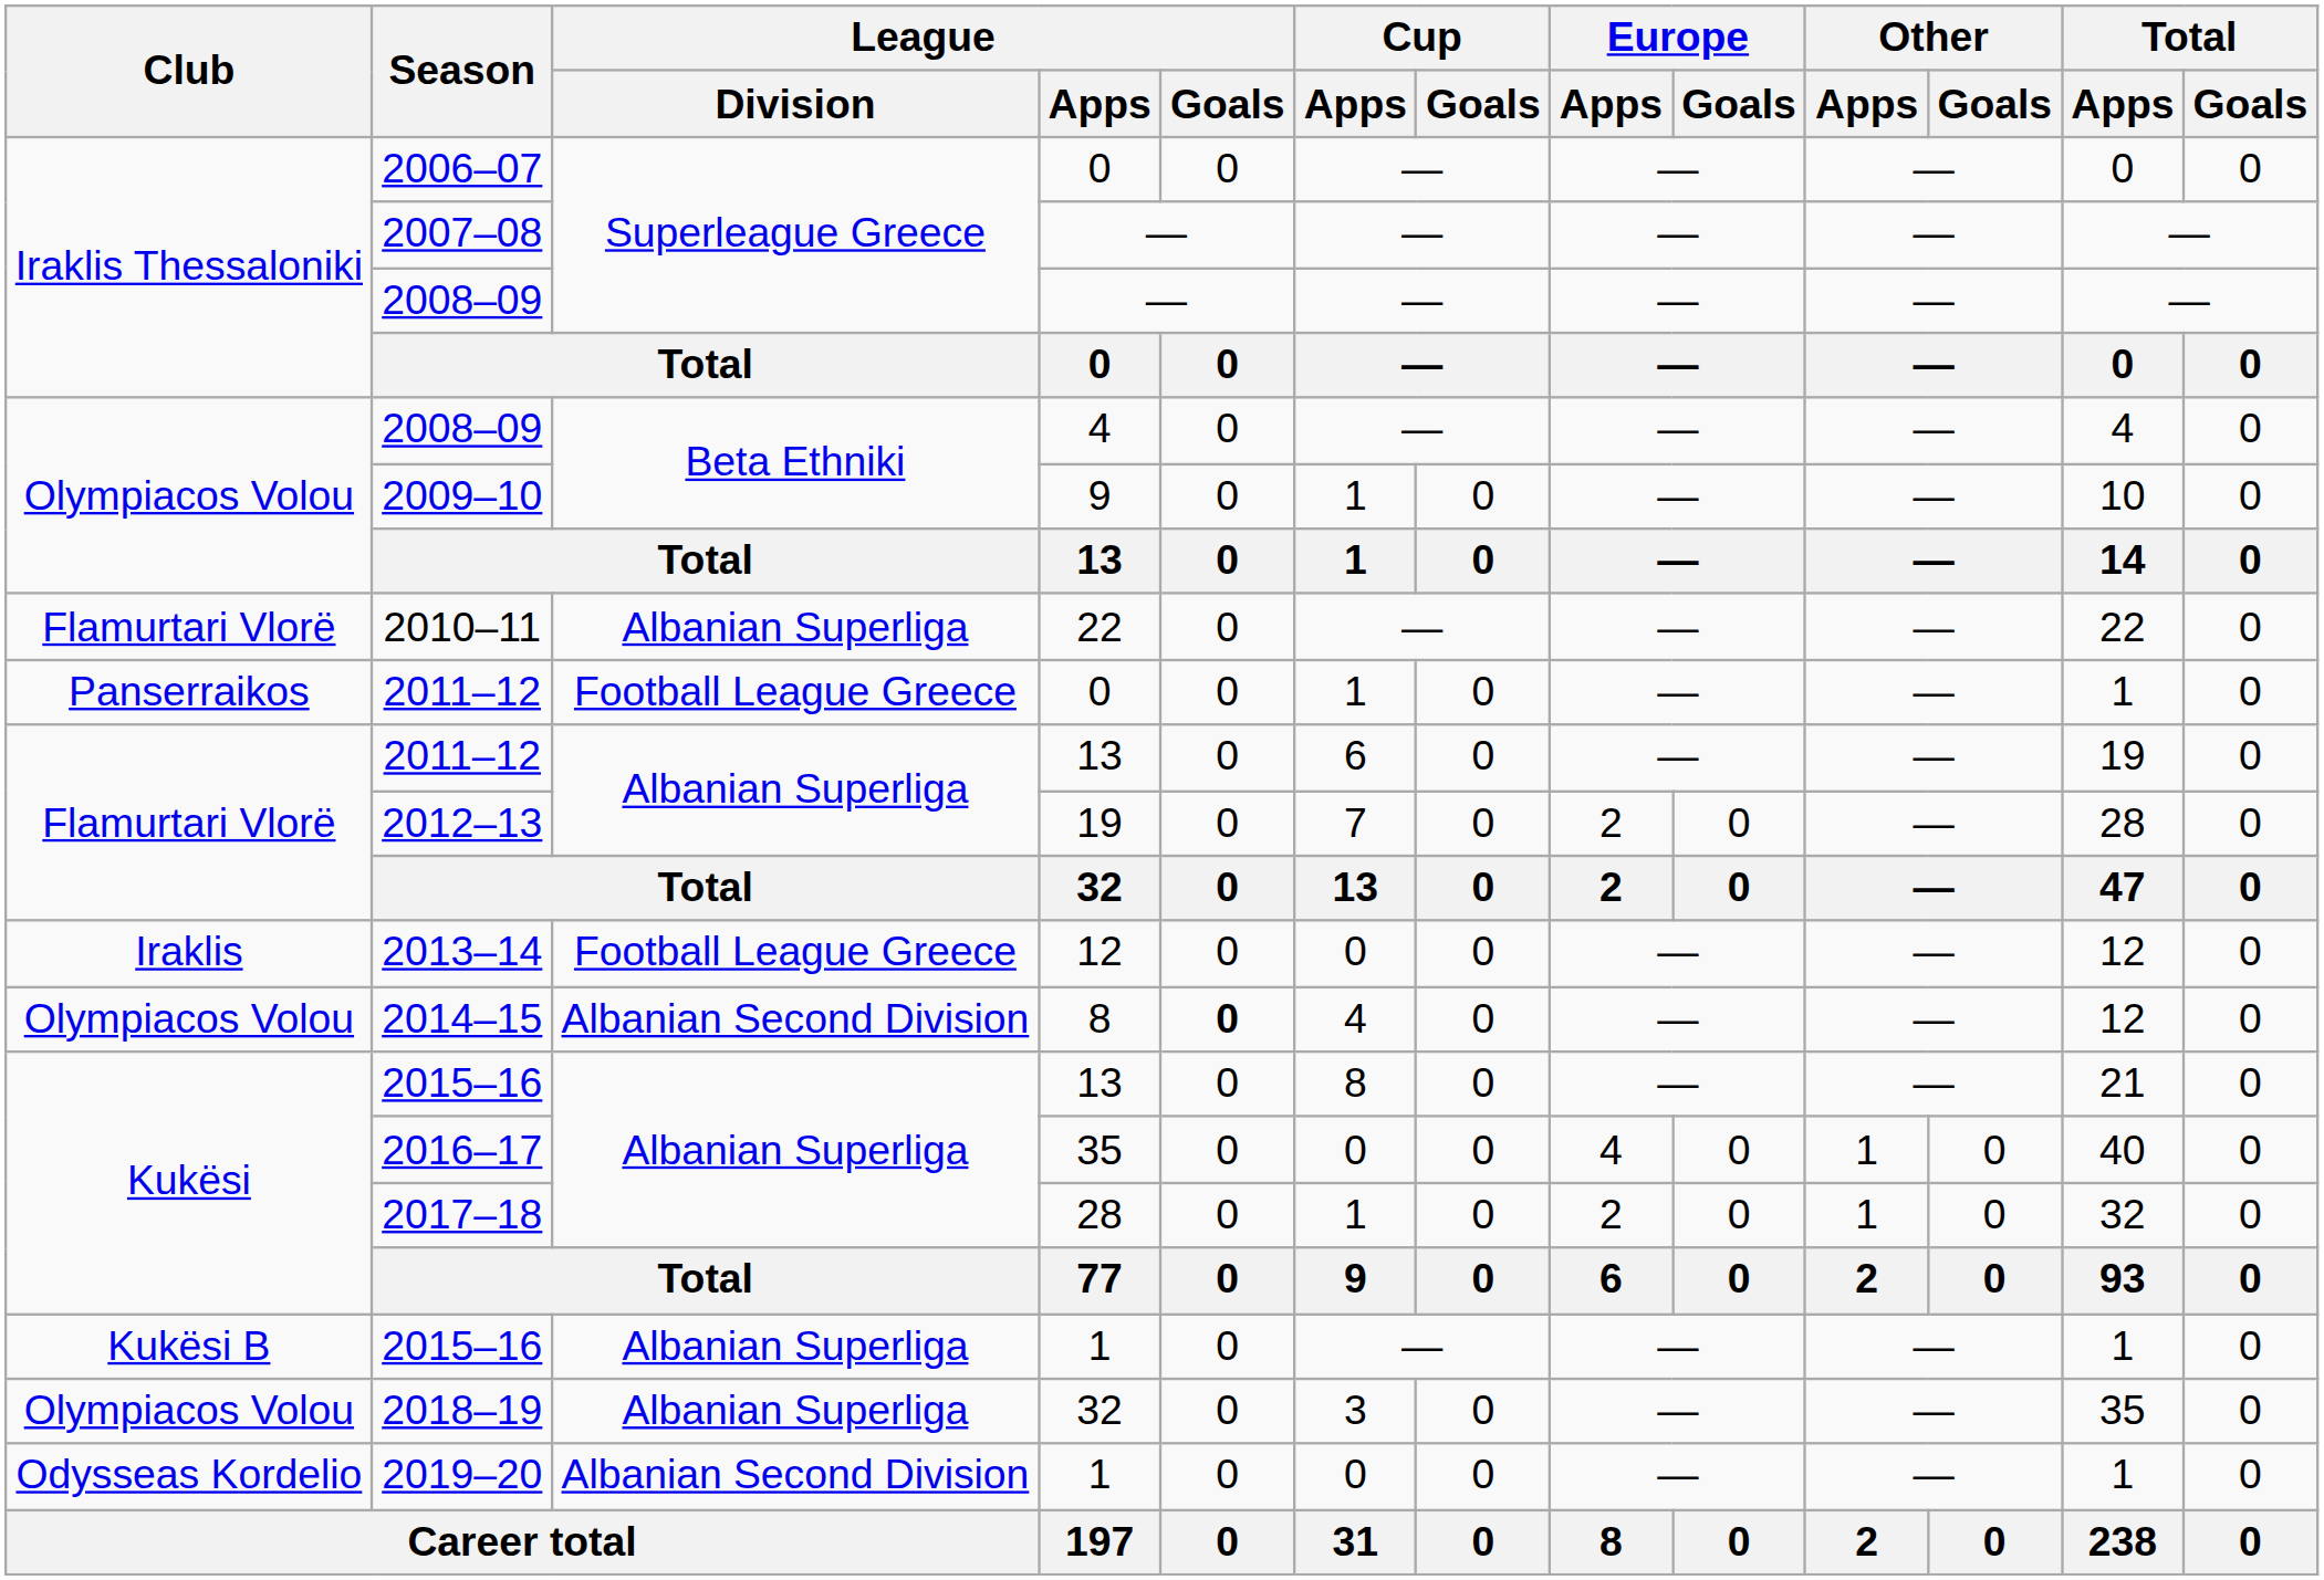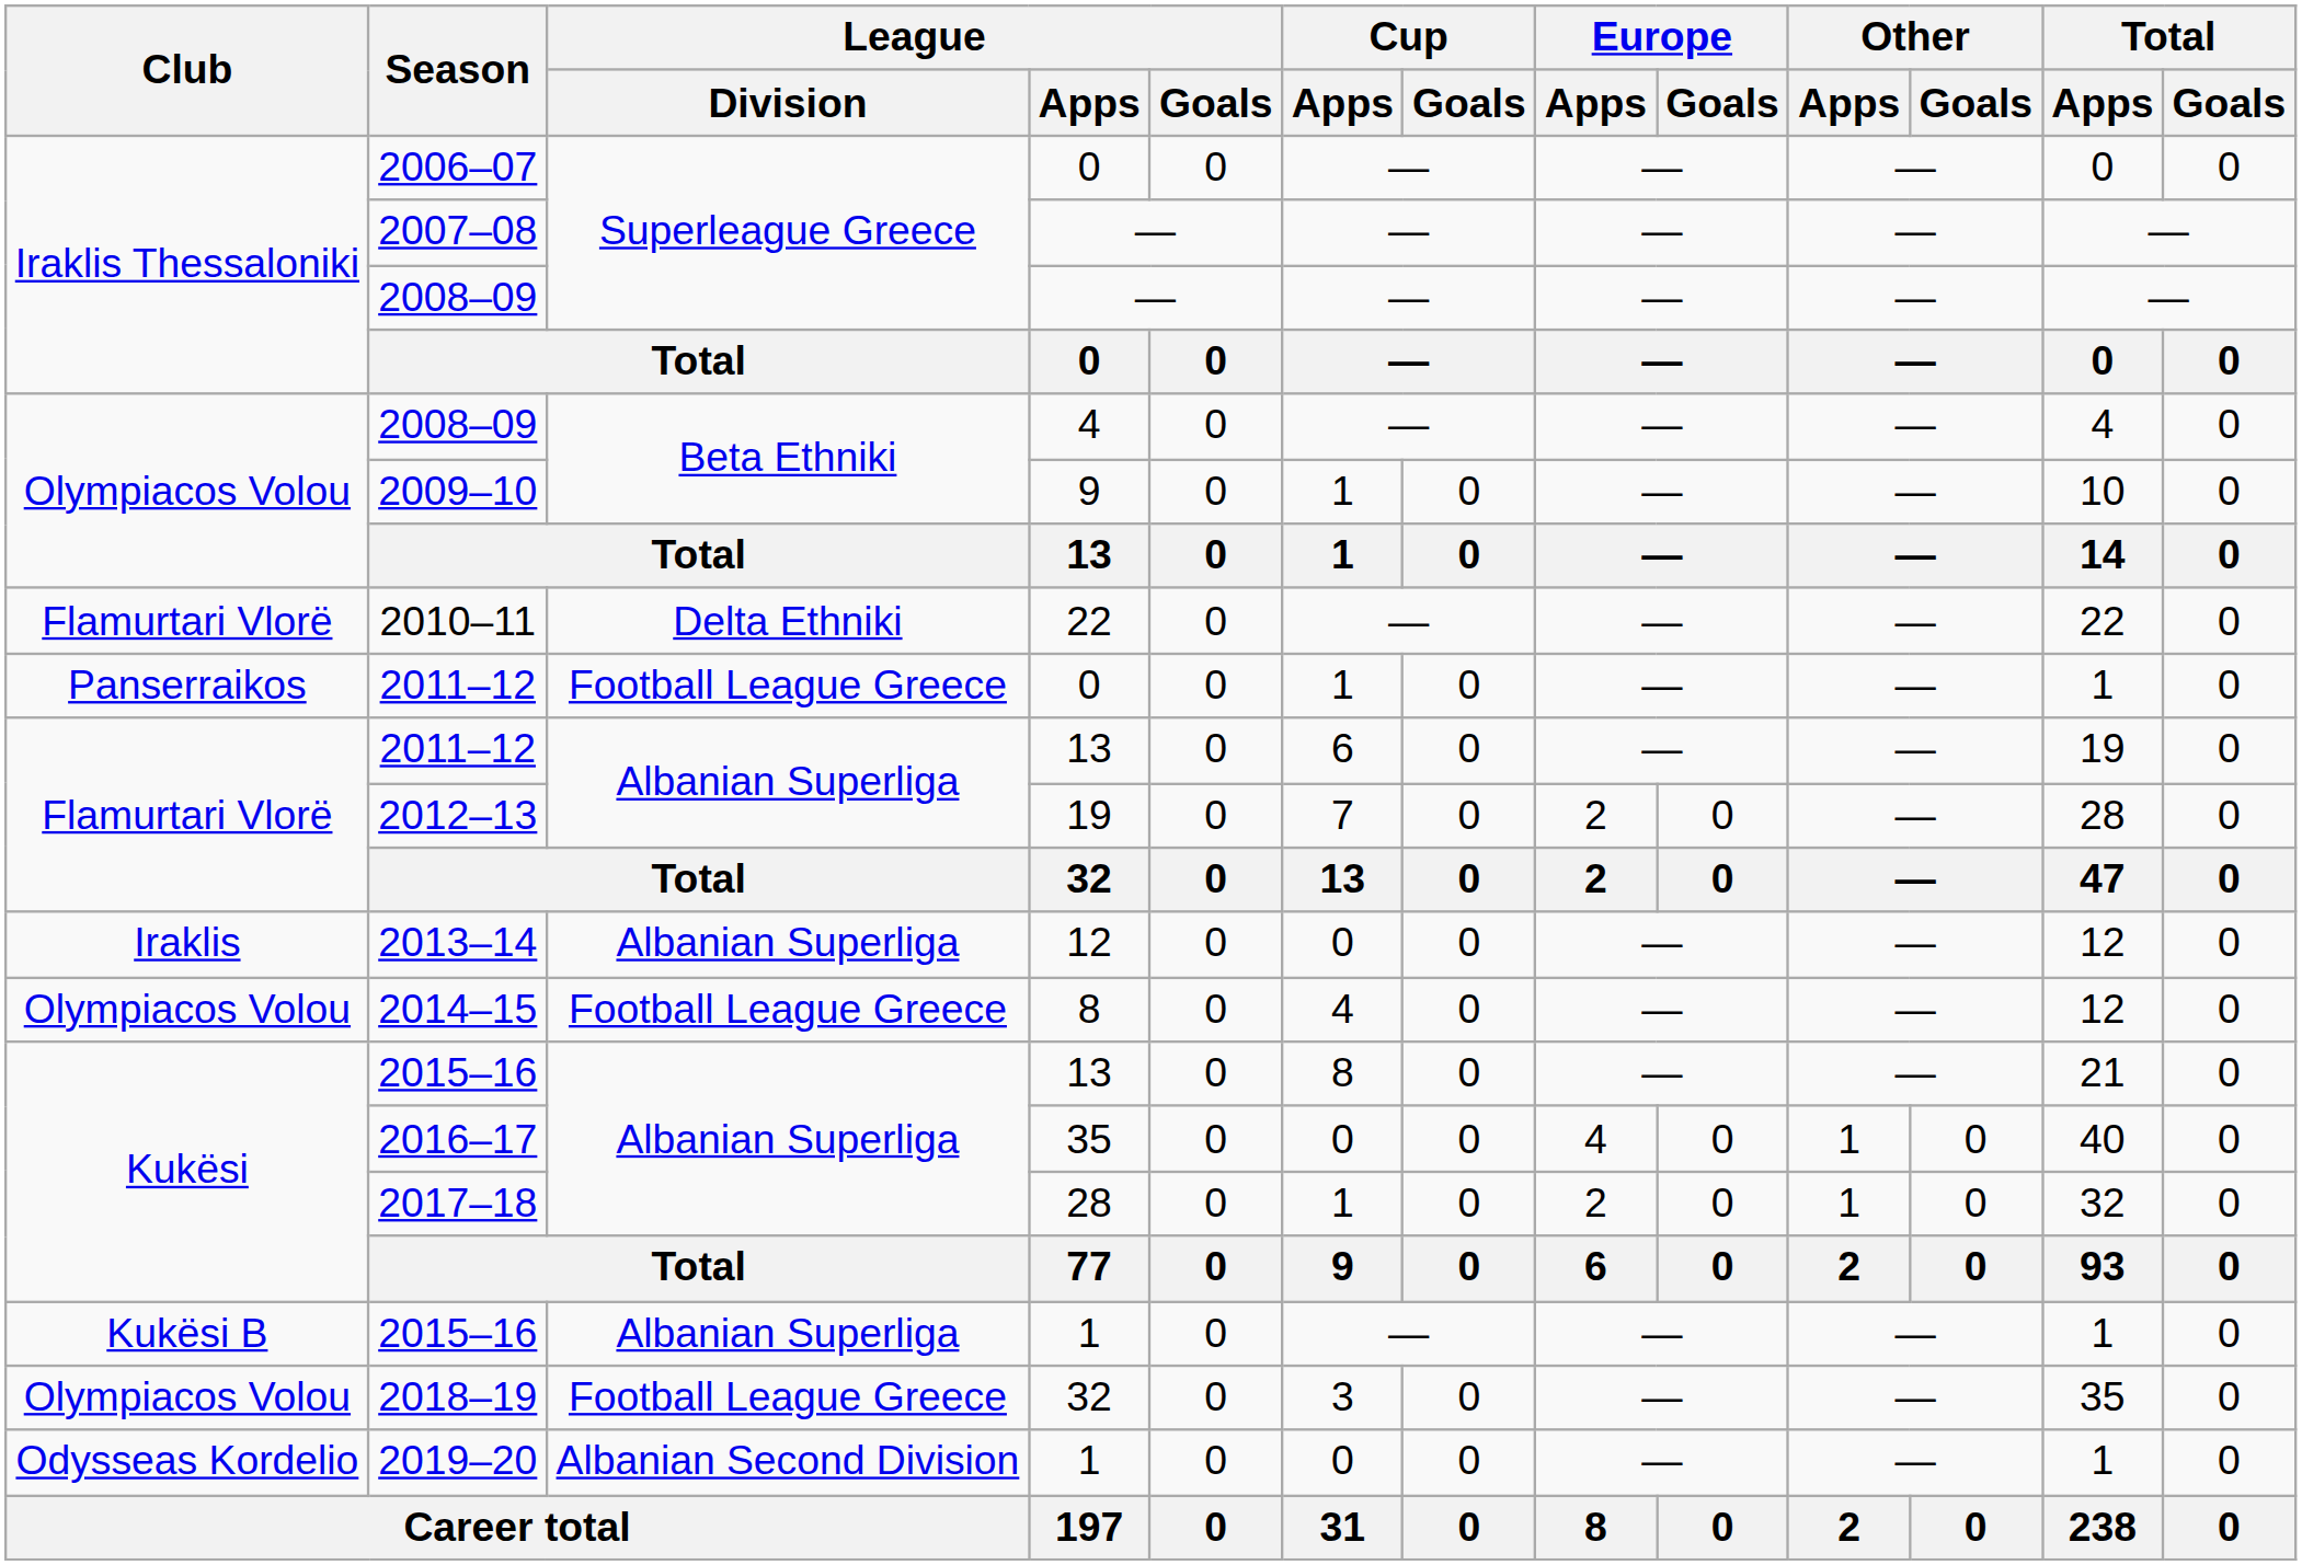 <table class="wikitable" style="text-align:center">
 <tr>
 <th rowspan="2">Club</th>
 <th rowspan="2">Season</th>
 <th colspan="3">League</th>
 <th colspan="2">Cup</th>
 <th colspan="2"><a href='#'>Europe</a></th>
 <th colspan="2">Other</th>
 <th colspan="2">Total</th>
 </tr>
 <tr>
 <th>Division</th>
 <th>Apps</th>
 <th>Goals</th>
 <th>Apps</th>
 <th>Goals</th>
 <th>Apps</th>
 <th>Goals</th>
 <th>Apps</th>
 <th>Goals</th>
 <th>Apps</th>
 <th>Goals</th>
 </tr>
 <tr>
 <td rowspan="4"><a href='#'>Iraklis Thessaloniki</a></td>
 <td><a href='#'>2006–07</a></td>
 <td rowspan="3"><a href='#'>Superleague Greece</a></td>
 <td>0</td>
 <td>0</td>
 <td colspan="2">—</td>
 <td colspan="2">—</td>
 <td colspan="2">—</td>
 <td>0</td>
 <td>0</td>
 </tr>
 <tr>
 <td><a href='#'>2007–08</a></td>
 <td colspan="2">—</td>
 <td colspan="2">—</td>
 <td colspan="2">—</td>
 <td colspan="2">—</td>
 <td colspan="2">—</td>
 </tr>
 <tr>
 <td><a href='#'>2008–09</a></td>
 <td colspan="2">—</td>
 <td colspan="2">—</td>
 <td colspan="2">—</td>
 <td colspan="2">—</td>
 <td colspan="2">—</td>
 </tr>
 <tr>
 <th colspan="2">Total</th>
 <th>0</th>
 <th>0</th>
 <th colspan="2">—</th>
 <th colspan="2">—</th>
 <th colspan="2">—</th>
 <th>0</th>
 <th>0</th>
 </tr>
 <tr>
 <td rowspan="3"><a href='#'>Olympiacos Volou</a></td>
 <td><a href='#'>2008–09</a></td>
 <td rowspan="2"><a href='#'>Beta Ethniki</a></td>
 <td>4</td>
 <td>0</td>
 <td colspan="2">—</td>
 <td colspan="2">—</td>
 <td colspan="2">—</td>
 <td>4</td>
 <td>0</td>
 </tr>
 <tr>
 <td><a href='#'>2009–10</a></td>
 <td>9</td>
 <td>0</td>
 <td>1</td>
 <td>0</td>
 <td colspan="2">—</td>
 <td colspan="2">—</td>
 <td>10</td>
 <td>0</td>
 </tr>
 <tr>
 <th colspan="2">Total</th>
 <th>13</th>
 <th>0</th>
 <th>1</th>
 <th>0</th>
 <th colspan="2">—</th>
 <th colspan="2">—</th>
 <th>14</th>
 <th>0</th>
 </tr>
 <tr>
 <td rowspan=1><a href='#'>Flamurtari Vlorë</a></td>
 <td>2010–11</td>
-<td rowspan=1><a href='#'>Albanian Superliga</a></td>
+<td rowspan="1"><a href='#'>Delta Ethniki</a></td>
 <td>22</td>
 <td>0</td>
 <td colspan="2">—</td>
 <td colspan="2">—</td>
 <td colspan="2">—</td>
 <td>22</td>
 <td>0</td>
 </tr>
 <tr>
 <td rowspan="1"><a href='#'>Panserraikos</a></td>
 <td><a href='#'>2011–12</a></td>
 <td rowspan="1"><a href='#'>Football League Greece</a></td>
 <td>0</td>
 <td>0</td>
 <td>1</td>
 <td>0</td>
 <td colspan="2">—</td>
 <td colspan="2">—</td>
 <td>1</td>
 <td>0</td>
 </tr>
 <tr>
 <td rowspan=3><a href='#'>Flamurtari Vlorë</a></td>
 <td><a href='#'>2011–12</a></td>
 <td rowspan=2><a href='#'>Albanian Superliga</a></td>
 <td>13</td>
 <td>0</td>
 <td>6</td>
 <td>0</td>
 <td colspan="2">—</td>
 <td colspan="2">—</td>
 <td>19</td>
 <td>0</td>
 </tr>
 <tr>
 <td><a href='#'>2012–13</a></td>
 <td>19</td>
 <td>0</td>
 <td>7</td>
 <td>0</td>
 <td>2</td>
 <td>0</td>
 <td colspan="2">—</td>
 <td>28</td>
 <td>0</td>
 </tr>
 <tr>
 <th colspan="2" valign="center">Total</th>
 <th>32</th>
 <th>0</th>
 <th>13</th>
 <th>0</th>
 <th>2</th>
 <th>0</th>
 <th colspan="2">—</th>
 <th>47</th>
 <th>0</th>
 </tr>
 <tr>
 <td rowspan="1"><a href='#'>Iraklis</a></td>
 <td><a href='#'>2013–14</a></td>
-<td rowspan="1"><a href='#'>Football League Greece</a></td>
+<td rowspan=1><a href='#'>Albanian Superliga</a></td>
 <td>12</td>
 <td>0</td>
 <td>0</td>
 <td>0</td>
 <td colspan="2">—</td>
 <td colspan="2">—</td>
 <td>12</td>
 <td>0</td>
 </tr>
 <tr>
 <td rowspan="1"><a href='#'>Olympiacos Volou</a></td>
 <td><a href='#'>2014–15</a></td>
-<td rowspan=1><a href='#'>Albanian Second Division</a></td>
+<td rowspan="1"><a href='#'>Football League Greece</a></td>
 <td>8</td>
-<td><strong>0</strong></td>
+<td>0</td>
 <td>4</td>
 <td>0</td>
 <td colspan="2">—</td>
 <td colspan="2">—</td>
 <td>12</td>
 <td>0</td>
 </tr>
 <tr>
 <td rowspan=4><a href='#'>Kukësi</a></td>
 <td><a href='#'>2015–16</a></td>
 <td rowspan=3><a href='#'>Albanian Superliga</a></td>
 <td>13</td>
 <td>0</td>
 <td>8</td>
 <td>0</td>
 <td colspan="2">—</td>
 <td colspan="2">—</td>
 <td>21</td>
 <td>0</td>
 </tr>
 <tr>
 <td><a href='#'>2016–17</a></td>
 <td>35</td>
 <td>0</td>
 <td>0</td>
 <td>0</td>
 <td>4</td>
 <td>0</td>
 <td>1</td>
 <td>0</td>
 <td>40</td>
 <td>0</td>
 </tr>
 <tr>
 <td><a href='#'>2017–18</a></td>
 <td>28</td>
 <td>0</td>
 <td>1</td>
 <td>0</td>
 <td>2</td>
 <td>0</td>
 <td>1</td>
 <td>0</td>
 <td>32</td>
 <td>0</td>
 </tr>
 <tr>
 <th colspan="2" valign="center">Total</th>
 <th>77</th>
 <th>0</th>
 <th>9</th>
 <th>0</th>
 <th>6</th>
 <th>0</th>
 <th>2</th>
 <th>0</th>
 <th>93</th>
 <th>0</th>
 </tr>
 <tr>
 <td rowspan=1><a href='#'>Kukësi B</a></td>
 <td><a href='#'>2015–16</a></td>
 <td rowspan=1><a href='#'>Albanian Superliga</a></td>
 <td>1</td>
 <td>0</td>
 <td colspan="2">—</td>
 <td colspan="2">—</td>
 <td colspan="2">—</td>
 <td>1</td>
 <td>0</td>
 </tr>
 <tr>
 <td rowspan="1"><a href='#'>Olympiacos Volou</a></td>
 <td><a href='#'>2018–19</a></td>
-<td rowspan=1><a href='#'>Albanian Superliga</a></td>
+<td rowspan="1"><a href='#'>Football League Greece</a></td>
 <td>32</td>
 <td>0</td>
 <td>3</td>
 <td>0</td>
 <td colspan="2">—</td>
 <td colspan="2">—</td>
 <td>35</td>
 <td>0</td>
 </tr>
 <tr>
 <td rowspan="1"><a href='#'>Odysseas Kordelio</a></td>
 <td><a href='#'>2019–20</a></td>
 <td rowspan=1><a href='#'>Albanian Second Division</a></td>
 <td>1</td>
 <td>0</td>
 <td>0</td>
 <td>0</td>
 <td colspan="2">—</td>
 <td colspan="2">—</td>
 <td>1</td>
 <td>0</td>
 </tr>
 <tr>
 <th colspan="3">Career total</th>
 <th>197</th>
 <th>0</th>
 <th>31</th>
 <th>0</th>
 <th>8</th>
 <th>0</th>
 <th>2</th>
 <th>0</th>
 <th>238</th>
 <th>0</th>
 </tr>
 </table>
